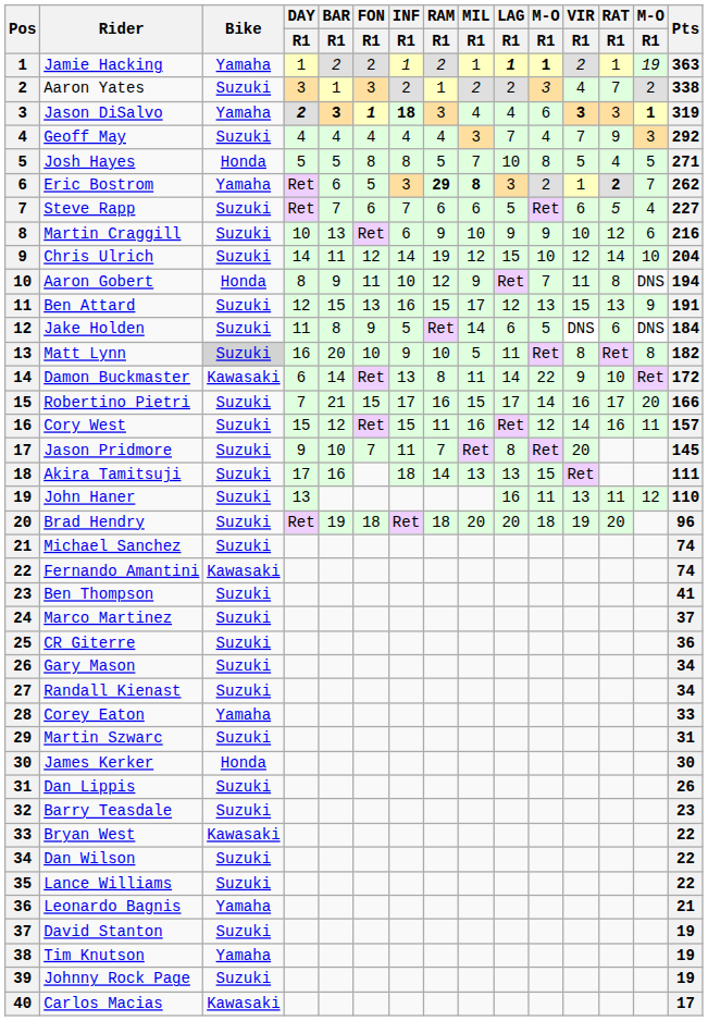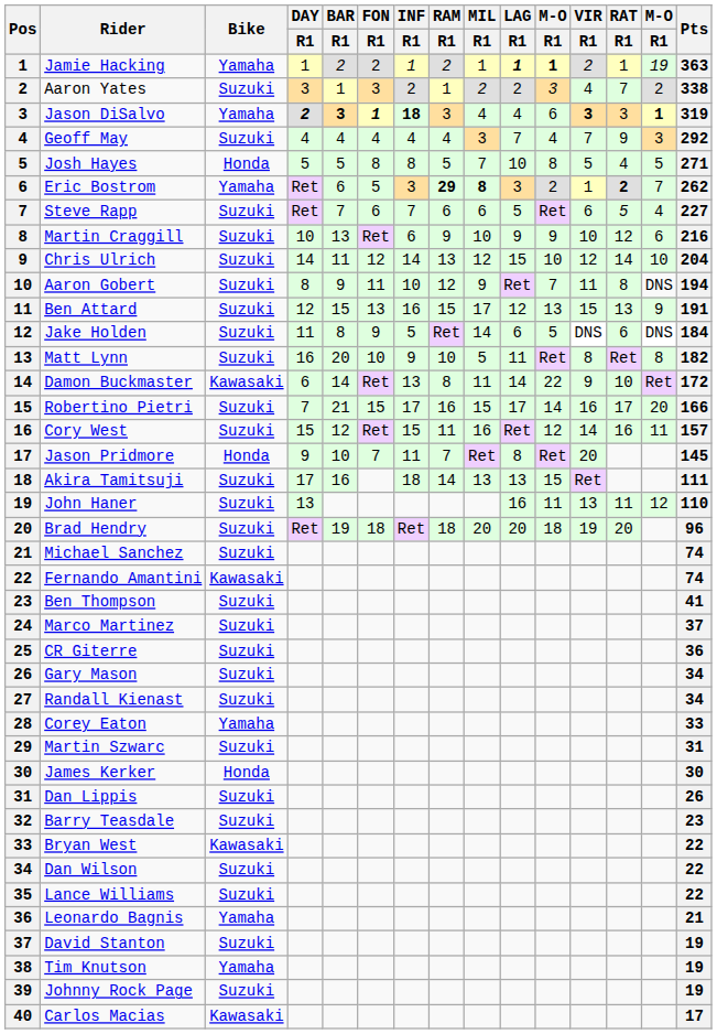 <table class="wikitable" style="font-size: 85%; text-align: center">
 <tr valign="top">
 <th valign="middle" rowspan=2>Pos</th>
 <th valign="middle" rowspan=2>Rider</th>
 <th valign="middle" rowspan=2>Bike</th>
 <th>DAY<br></th>
 <th>BAR<br></th>
 <th>FON<br></th>
 <th>INF<br></th>
 <th>RAM<br></th>
 <th>MIL<br></th>
 <th>LAG<br></th>
 <th>M-O<br></th>
 <th>VIR<br></th>
 <th>RAT<br></th>
 <th>M-O<br></th>
 <th valign="middle" rowspan=2>Pts</th>
 </tr>
 <tr>
 <th>R1</th>
 <th>R1</th>
 <th>R1</th>
 <th>R1</th>
 <th>R1</th>
 <th>R1</th>
 <th>R1</th>
 <th>R1</th>
 <th>R1</th>
 <th>R1</th>
 <th>R1</th>
 </tr>
 <tr>
 <th>1</th>
 <td align="left"> <a href='#'>Jamie Hacking</a></td>
 <td><a href='#'>Yamaha</a></td>
 <td style="background:#ffffbf;">1</td>
 <td style="background:#dfdfdf;"><em>2</em></td>
 <td style="background:#dfdfdf;">2</td>
 <td style="background:#ffffbf;"><em>1</em></td>
 <td style="background:#dfdfdf;"><em>2</em></td>
 <td style="background:#ffffbf;">1</td>
 <td style="background:#ffffbf;"><strong><em>1</em></strong></td>
 <td style="background:#ffffbf;"><strong>1</strong></td>
 <td style="background:#dfdfdf;"><em>2</em></td>
 <td style="background:#ffffbf;">1</td>
 <td style="background:#dfffdf;"><em>19</em></td>
 <th>363</th>
 </tr>
 <tr>
 <th>2</th>
 <td align="left"> Aaron Yates</td>
 <td><a href='#'>Suzuki</a></td>
 <td style="background:#ffdf9f;">3</td>
 <td style="background:#ffffbf;">1</td>
 <td style="background:#ffdf9f;">3</td>
 <td style="background:#dfdfdf;">2</td>
 <td style="background:#ffffbf;">1</td>
 <td style="background:#dfdfdf;"><em>2</em></td>
 <td style="background:#dfdfdf;">2</td>
 <td style="background:#ffdf9f;"><em>3</em></td>
 <td style="background:#dfffdf;">4</td>
 <td style="background:#dfffdf;">7</td>
 <td style="background:#dfdfdf;">2</td>
 <th>338</th>
 </tr>
 <tr>
 <th>3</th>
 <td align="left"> <a href='#'>Jason DiSalvo</a></td>
 <td><a href='#'>Yamaha</a></td>
 <td style="background:#dfdfdf;"><strong><em>2</em></strong></td>
 <td style="background:#ffdf9f;"><strong>3</strong></td>
 <td style="background:#ffffbf;"><strong><em>1</em></strong></td>
 <td style="background:#dfffdf;"><strong>18</strong></td>
 <td style="background:#ffdf9f;">3</td>
 <td style="background:#dfffdf;">4</td>
 <td style="background:#dfffdf;">4</td>
 <td style="background:#dfffdf;">6</td>
 <td style="background:#ffdf9f;"><strong>3</strong></td>
 <td style="background:#ffdf9f;">3</td>
 <td style="background:#ffffbf;"><strong>1</strong></td>
 <th>319</th>
 </tr>
 <tr>
 <th>4</th>
 <td align="left"> <a href='#'>Geoff May</a></td>
 <td><a href='#'>Suzuki</a></td>
 <td style="background:#dfffdf;">4</td>
 <td style="background:#dfffdf;">4</td>
 <td style="background:#dfffdf;">4</td>
 <td style="background:#dfffdf;">4</td>
 <td style="background:#dfffdf;">4</td>
 <td style="background:#ffdf9f;">3</td>
 <td style="background:#dfffdf;">7</td>
 <td style="background:#dfffdf;">4</td>
 <td style="background:#dfffdf;">7</td>
 <td style="background:#dfffdf;">9</td>
 <td style="background:#ffdf9f;">3</td>
 <th>292</th>
 </tr>
 <tr>
 <th>5</th>
 <td align="left"> <a href='#'>Josh Hayes</a></td>
 <td><a href='#'>Honda</a></td>
 <td style="background:#dfffdf;">5</td>
 <td style="background:#dfffdf;">5</td>
 <td style="background:#dfffdf;">8</td>
 <td style="background:#dfffdf;">8</td>
 <td style="background:#dfffdf;">5</td>
 <td style="background:#dfffdf;">7</td>
 <td style="background:#dfffdf;">10</td>
 <td style="background:#dfffdf;">8</td>
 <td style="background:#dfffdf;">5</td>
 <td style="background:#dfffdf;">4</td>
 <td style="background:#dfffdf;">5</td>
 <th>271</th>
 </tr>
 <tr>
 <th>6</th>
 <td align="left"> <a href='#'>Eric Bostrom</a></td>
 <td><a href='#'>Yamaha</a></td>
 <td style="background:#efcfff;">Ret</td>
 <td style="background:#dfffdf;">6</td>
 <td style="background:#dfffdf;">5</td>
 <td style="background:#ffdf9f;">3</td>
 <td style="background:#dfffdf;"><strong>29</strong></td>
 <td style="background:#dfffdf;"><strong>8</strong></td>
 <td style="background:#ffdf9f;">3</td>
 <td style="background:#dfdfdf;">2</td>
 <td style="background:#ffffbf;">1</td>
 <td style="background:#dfdfdf;"><strong>2</strong></td>
 <td style="background:#dfffdf;">7</td>
 <th>262</th>
 </tr>
 <tr>
 <th>7</th>
 <td align="left"> <a href='#'>Steve Rapp</a></td>
 <td><a href='#'>Suzuki</a></td>
 <td style="background:#efcfff;">Ret</td>
 <td style="background:#dfffdf;">7</td>
 <td style="background:#dfffdf;">6</td>
 <td style="background:#dfffdf;">7</td>
 <td style="background:#dfffdf;">6</td>
 <td style="background:#dfffdf;">6</td>
 <td style="background:#dfffdf;">5</td>
 <td style="background:#efcfff;">Ret</td>
 <td style="background:#dfffdf;">6</td>
 <td style="background:#dfffdf;"><em>5</em></td>
 <td style="background:#dfffdf;">4</td>
 <th>227</th>
 </tr>
 <tr>
 <th>8</th>
 <td align="left"> <a href='#'>Martin Craggill</a></td>
 <td><a href='#'>Suzuki</a></td>
 <td style="background:#dfffdf;">10</td>
 <td style="background:#dfffdf;">13</td>
 <td style="background:#efcfff;">Ret</td>
 <td style="background:#dfffdf;">6</td>
 <td style="background:#dfffdf;">9</td>
 <td style="background:#dfffdf;">10</td>
 <td style="background:#dfffdf;">9</td>
 <td style="background:#dfffdf;">9</td>
 <td style="background:#dfffdf;">10</td>
 <td style="background:#dfffdf;">12</td>
 <td style="background:#dfffdf;">6</td>
 <th>216</th>
 </tr>
 <tr>
 <th>9</th>
 <td align="left"> <a href='#'>Chris Ulrich</a></td>
 <td><a href='#'>Suzuki</a></td>
 <td style="background:#dfffdf;">14</td>
 <td style="background:#dfffdf;">11</td>
 <td style="background:#dfffdf;">12</td>
 <td style="background:#dfffdf;">14</td>
-<td style="background:#dfffdf;">19</td>
+<td style="background:#dfffdf;">13</td>
 <td style="background:#dfffdf;">12</td>
 <td style="background:#dfffdf;">15</td>
 <td style="background:#dfffdf;">10</td>
 <td style="background:#dfffdf;">12</td>
 <td style="background:#dfffdf;">14</td>
 <td style="background:#dfffdf;">10</td>
 <th>204</th>
 </tr>
 <tr>
 <th>10</th>
 <td align="left"> <a href='#'>Aaron Gobert</a></td>
-<td><a href='#'>Honda</a></td>
+<td><a href='#'>Suzuki</a></td>
 <td style="background:#dfffdf;">8</td>
 <td style="background:#dfffdf;">9</td>
 <td style="background:#dfffdf;">11</td>
 <td style="background:#dfffdf;">10</td>
 <td style="background:#dfffdf;">12</td>
 <td style="background:#dfffdf;">9</td>
 <td style="background:#efcfff;">Ret</td>
 <td style="background:#dfffdf;">7</td>
 <td style="background:#dfffdf;">11</td>
 <td style="background:#dfffdf;">8</td>
 <td>DNS</td>
 <th>194</th>
 </tr>
 <tr>
 <th>11</th>
 <td align="left"> <a href='#'>Ben Attard</a></td>
 <td><a href='#'>Suzuki</a></td>
 <td style="background:#dfffdf;">12</td>
 <td style="background:#dfffdf;">15</td>
 <td style="background:#dfffdf;">13</td>
 <td style="background:#dfffdf;">16</td>
 <td style="background:#dfffdf;">15</td>
 <td style="background:#dfffdf;">17</td>
 <td style="background:#dfffdf;">12</td>
 <td style="background:#dfffdf;">13</td>
 <td style="background:#dfffdf;">15</td>
 <td style="background:#dfffdf;">13</td>
 <td style="background:#dfffdf;">9</td>
 <th>191</th>
 </tr>
 <tr>
 <th>12</th>
 <td align="left"> <a href='#'>Jake Holden</a></td>
 <td><a href='#'>Suzuki</a></td>
 <td style="background:#dfffdf;">11</td>
 <td style="background:#dfffdf;">8</td>
 <td style="background:#dfffdf;">9</td>
 <td style="background:#dfffdf;">5</td>
 <td style="background:#efcfff;">Ret</td>
 <td style="background:#dfffdf;">14</td>
 <td style="background:#dfffdf;">6</td>
 <td style="background:#dfffdf;">5</td>
 <td style="background:#ffffff;">DNS</td>
 <td style="background:#dfffdf;">6</td>
 <td style="background:#ffffff;">DNS</td>
 <th>184</th>
 </tr>
 <tr>
 <th>13</th>
 <td align="left"> <a href='#'>Matt Lynn</a></td>
-<td style="background: lightgrey;"><a href='#'>Suzuki</a></td>
+<td><a href='#'>Suzuki</a></td>
 <td style="background:#dfffdf;">16</td>
 <td style="background:#dfffdf;">20</td>
 <td style="background:#dfffdf;">10</td>
 <td style="background:#dfffdf;">9</td>
 <td style="background:#dfffdf;">10</td>
 <td style="background:#dfffdf;">5</td>
 <td style="background:#dfffdf;">11</td>
 <td style="background:#efcfff;">Ret</td>
 <td style="background:#dfffdf;">8</td>
 <td style="background:#efcfff;">Ret</td>
 <td style="background:#dfffdf;">8</td>
 <th>182</th>
 </tr>
 <tr>
 <th>14</th>
 <td align="left"> <a href='#'>Damon Buckmaster</a></td>
 <td><a href='#'>Kawasaki</a></td>
 <td style="background:#dfffdf;">6</td>
 <td style="background:#dfffdf;">14</td>
 <td style="background:#efcfff;">Ret</td>
 <td style="background:#dfffdf;">13</td>
 <td style="background:#dfffdf;">8</td>
 <td style="background:#dfffdf;">11</td>
 <td style="background:#dfffdf;">14</td>
 <td style="background:#dfffdf;">22</td>
 <td style="background:#dfffdf;">9</td>
 <td style="background:#dfffdf;">10</td>
 <td style="background:#efcfff;">Ret</td>
 <th>172</th>
 </tr>
 <tr>
 <th>15</th>
 <td align="left"> <a href='#'>Robertino Pietri</a></td>
 <td><a href='#'>Suzuki</a></td>
 <td style="background:#dfffdf;">7</td>
 <td style="background:#dfffdf;">21</td>
 <td style="background:#dfffdf;">15</td>
 <td style="background:#dfffdf;">17</td>
 <td style="background:#dfffdf;">16</td>
 <td style="background:#dfffdf;">15</td>
 <td style="background:#dfffdf;">17</td>
 <td style="background:#dfffdf;">14</td>
 <td style="background:#dfffdf;">16</td>
 <td style="background:#dfffdf;">17</td>
 <td style="background:#dfffdf;">20</td>
 <th>166</th>
 </tr>
 <tr>
 <th>16</th>
 <td align="left"> <a href='#'>Cory West</a></td>
 <td><a href='#'>Suzuki</a></td>
 <td style="background:#dfffdf;">15</td>
 <td style="background:#dfffdf;">12</td>
 <td style="background:#efcfff;">Ret</td>
 <td style="background:#dfffdf;">15</td>
 <td style="background:#dfffdf;">11</td>
 <td style="background:#dfffdf;">16</td>
 <td style="background:#efcfff;">Ret</td>
 <td style="background:#dfffdf;">12</td>
 <td style="background:#dfffdf;">14</td>
 <td style="background:#dfffdf;">16</td>
 <td style="background:#dfffdf;">11</td>
 <th>157</th>
 </tr>
 <tr>
 <th>17</th>
 <td align="left"> <a href='#'>Jason Pridmore</a></td>
-<td><a href='#'>Suzuki</a></td>
+<td><a href='#'>Honda</a></td>
 <td style="background:#dfffdf;">9</td>
 <td style="background:#dfffdf;">10</td>
 <td style="background:#dfffdf;">7</td>
 <td style="background:#dfffdf;">11</td>
 <td style="background:#dfffdf;">7</td>
 <td style="background:#efcfff;">Ret</td>
 <td style="background:#dfffdf;">8</td>
 <td style="background:#efcfff;">Ret</td>
 <td style="background:#dfffdf;">20</td>
 <td></td>
 <td></td>
 <th>145</th>
 </tr>
 <tr>
 <th>18</th>
 <td align="left"> <a href='#'>Akira Tamitsuji</a></td>
 <td><a href='#'>Suzuki</a></td>
 <td style="background:#dfffdf;">17</td>
 <td style="background:#dfffdf;">16</td>
 <td></td>
 <td style="background:#dfffdf;">18</td>
 <td style="background:#dfffdf;">14</td>
 <td style="background:#dfffdf;">13</td>
 <td style="background:#dfffdf;">13</td>
 <td style="background:#dfffdf;">15</td>
 <td style="background:#efcfff;">Ret</td>
 <td></td>
 <td></td>
 <th>111</th>
 </tr>
 <tr>
 <th>19</th>
 <td align="left"> <a href='#'>John Haner</a></td>
 <td><a href='#'>Suzuki</a></td>
 <td style="background:#dfffdf;">13</td>
 <td></td>
 <td></td>
 <td></td>
 <td></td>
 <td></td>
 <td style="background:#dfffdf;">16</td>
 <td style="background:#dfffdf;">11</td>
 <td style="background:#dfffdf;">13</td>
 <td style="background:#dfffdf;">11</td>
 <td style="background:#dfffdf;">12</td>
 <th>110</th>
 </tr>
 <tr>
 <th>20</th>
 <td align="left"> <a href='#'>Brad Hendry</a></td>
 <td><a href='#'>Suzuki</a></td>
 <td style="background:#efcfff;">Ret</td>
 <td style="background:#dfffdf;">19</td>
 <td style="background:#dfffdf;">18</td>
 <td style="background:#efcfff;">Ret</td>
 <td style="background:#dfffdf;">18</td>
 <td style="background:#dfffdf;">20</td>
 <td style="background:#dfffdf;">20</td>
 <td style="background:#dfffdf;">18</td>
 <td style="background:#dfffdf;">19</td>
 <td style="background:#dfffdf;">20</td>
 <td></td>
 <th>96</th>
 </tr>
 <tr>
 <th>21</th>
 <td align="left"> <a href='#'>Michael Sanchez</a></td>
 <td><a href='#'>Suzuki</a></td>
 <td></td>
 <td></td>
 <td></td>
 <td></td>
 <td></td>
 <td></td>
 <td></td>
 <td></td>
 <td></td>
 <td></td>
 <td></td>
 <th>74</th>
 </tr>
 <tr>
 <th>22</th>
 <td align="left"> <a href='#'>Fernando Amantini</a></td>
 <td><a href='#'>Kawasaki</a></td>
 <td></td>
 <td></td>
 <td></td>
 <td></td>
 <td></td>
 <td></td>
 <td></td>
 <td></td>
 <td></td>
 <td></td>
 <td></td>
 <th>74</th>
 </tr>
 <tr>
 <th>23</th>
 <td align="left"> <a href='#'>Ben Thompson</a></td>
 <td><a href='#'>Suzuki</a></td>
 <td></td>
 <td></td>
 <td></td>
 <td></td>
 <td></td>
 <td></td>
 <td></td>
 <td></td>
 <td></td>
 <td></td>
 <td></td>
 <th>41</th>
 </tr>
 <tr>
 <th>24</th>
 <td align="left"> <a href='#'>Marco Martinez</a></td>
 <td><a href='#'>Suzuki</a></td>
 <td></td>
 <td></td>
 <td></td>
 <td></td>
 <td></td>
 <td></td>
 <td></td>
 <td></td>
 <td></td>
 <td></td>
 <td></td>
 <th>37</th>
 </tr>
 <tr>
 <th>25</th>
 <td align="left"> <a href='#'>CR Giterre</a></td>
 <td><a href='#'>Suzuki</a></td>
 <td></td>
 <td></td>
 <td></td>
 <td></td>
 <td></td>
 <td></td>
 <td></td>
 <td></td>
 <td></td>
 <td></td>
 <td></td>
 <th>36</th>
 </tr>
 <tr>
 <th>26</th>
 <td align="left"> <a href='#'>Gary Mason</a></td>
 <td><a href='#'>Suzuki</a></td>
 <td></td>
 <td></td>
 <td></td>
 <td></td>
 <td></td>
 <td></td>
 <td></td>
 <td></td>
 <td></td>
 <td></td>
 <td></td>
 <th>34</th>
 </tr>
 <tr>
 <th>27</th>
 <td align="left"> <a href='#'>Randall Kienast</a></td>
 <td><a href='#'>Suzuki</a></td>
 <td></td>
 <td></td>
 <td></td>
 <td></td>
 <td></td>
 <td></td>
 <td></td>
 <td></td>
 <td></td>
 <td></td>
 <td></td>
 <th>34</th>
 </tr>
 <tr>
 <th>28</th>
 <td align="left"> <a href='#'>Corey Eaton</a></td>
 <td><a href='#'>Yamaha</a></td>
 <td></td>
 <td></td>
 <td></td>
 <td></td>
 <td></td>
 <td></td>
 <td></td>
 <td></td>
 <td></td>
 <td></td>
 <td></td>
 <th>33</th>
 </tr>
 <tr>
 <th>29</th>
 <td align="left"> <a href='#'>Martin Szwarc</a></td>
 <td><a href='#'>Suzuki</a></td>
 <td></td>
 <td></td>
 <td></td>
 <td></td>
 <td></td>
 <td></td>
 <td></td>
 <td></td>
 <td></td>
 <td></td>
 <td></td>
 <th>31</th>
 </tr>
 <tr>
 <th>30</th>
 <td align="left"> <a href='#'>James Kerker</a></td>
 <td><a href='#'>Honda</a></td>
 <td></td>
 <td></td>
 <td></td>
 <td></td>
 <td></td>
 <td></td>
 <td></td>
 <td></td>
 <td></td>
 <td></td>
 <td></td>
 <th>30</th>
 </tr>
 <tr>
 <th>31</th>
 <td align="left"> <a href='#'>Dan Lippis</a></td>
 <td><a href='#'>Suzuki</a></td>
 <td></td>
 <td></td>
 <td></td>
 <td></td>
 <td></td>
 <td></td>
 <td></td>
 <td></td>
 <td></td>
 <td></td>
 <td></td>
 <th>26</th>
 </tr>
 <tr>
 <th>32</th>
 <td align="left"> <a href='#'>Barry Teasdale</a></td>
 <td><a href='#'>Suzuki</a></td>
 <td></td>
 <td></td>
 <td></td>
 <td></td>
 <td></td>
 <td></td>
 <td></td>
 <td></td>
 <td></td>
 <td></td>
 <td></td>
 <th>23</th>
 </tr>
 <tr>
 <th>33</th>
 <td align="left"> <a href='#'>Bryan West</a></td>
 <td><a href='#'>Kawasaki</a></td>
 <td></td>
 <td></td>
 <td></td>
 <td></td>
 <td></td>
 <td></td>
 <td></td>
 <td></td>
 <td></td>
 <td></td>
 <td></td>
 <th>22</th>
 </tr>
 <tr>
 <th>34</th>
 <td align="left"> <a href='#'>Dan Wilson</a></td>
 <td><a href='#'>Suzuki</a></td>
 <td></td>
 <td></td>
 <td></td>
 <td></td>
 <td></td>
 <td></td>
 <td></td>
 <td></td>
 <td></td>
 <td></td>
 <td></td>
 <th>22</th>
 </tr>
 <tr>
 <th>35</th>
 <td align="left"> <a href='#'>Lance Williams</a></td>
 <td><a href='#'>Suzuki</a></td>
 <td></td>
 <td></td>
 <td></td>
 <td></td>
 <td></td>
 <td></td>
 <td></td>
 <td></td>
 <td></td>
 <td></td>
 <td></td>
 <th>22</th>
 </tr>
 <tr>
 <th>36</th>
 <td align="left"> <a href='#'>Leonardo Bagnis</a></td>
 <td><a href='#'>Yamaha</a></td>
 <td></td>
 <td></td>
 <td></td>
 <td></td>
 <td></td>
 <td></td>
 <td></td>
 <td></td>
 <td></td>
 <td></td>
 <td></td>
 <th>21</th>
 </tr>
 <tr>
 <th>37</th>
 <td align="left"> <a href='#'>David Stanton</a></td>
 <td><a href='#'>Suzuki</a></td>
 <td></td>
 <td></td>
 <td></td>
 <td></td>
 <td></td>
 <td></td>
 <td></td>
 <td></td>
 <td></td>
 <td></td>
 <td></td>
 <th>19</th>
 </tr>
 <tr>
 <th>38</th>
 <td align="left"> <a href='#'>Tim Knutson</a></td>
 <td><a href='#'>Yamaha</a></td>
 <td></td>
 <td></td>
 <td></td>
 <td></td>
 <td></td>
 <td></td>
 <td></td>
 <td></td>
 <td></td>
 <td></td>
 <td></td>
 <th>19</th>
 </tr>
 <tr>
 <th>39</th>
 <td align="left"> <a href='#'>Johnny Rock Page</a></td>
 <td><a href='#'>Suzuki</a></td>
 <td></td>
 <td></td>
 <td></td>
 <td></td>
 <td></td>
 <td></td>
 <td></td>
 <td></td>
 <td></td>
 <td></td>
 <td></td>
 <th>19</th>
 </tr>
 <tr>
 <th>40</th>
 <td align="left"> <a href='#'>Carlos Macias</a></td>
 <td><a href='#'>Kawasaki</a></td>
 <td></td>
 <td></td>
 <td></td>
 <td></td>
 <td></td>
 <td></td>
 <td></td>
 <td></td>
 <td></td>
 <td></td>
 <td></td>
 <th>17</th>
 </tr>
 </table>
